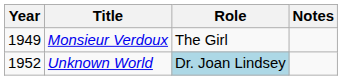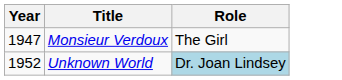 <table class="wikitable">
 <tr>
 <th>Year</th>
 <th>Title</th>
 <th>Role</th>
-<th>Notes</th>
 </tr>
 <tr>
-<td>1949</td>
+<td>1947</td>
 <td><em><a href='#'>Monsieur Verdoux</a></em></td>
 <td>The Girl</td>
-<td></td>
 </tr>
 <tr>
 <td>1952</td>
 <td><em><a href='#'>Unknown World</a></em></td>
 <td style="background: lightblue;">Dr. Joan Lindsey</td>
-<td></td>
 </tr>
 </table>
